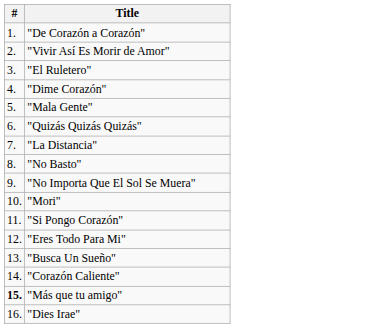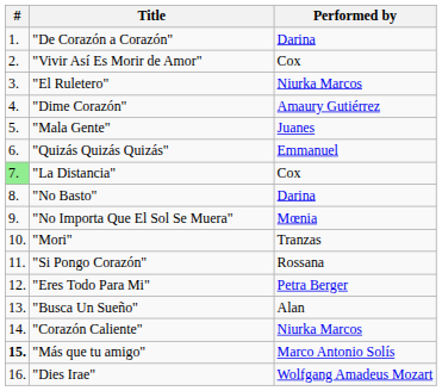 <table class="wikitable">
 <tr>
 <th>#</th>
 <th width="270">Title</th>
+<th>Performed by</th>
 </tr>
 <tr>
 <td>1.</td>
 <td>"De Corazón a Corazón"</td>
+<td><a href='#'>Darina</a></td>
 </tr>
 <tr>
 <td>2.</td>
 <td>"Vivir Así Es Morir de Amor"</td>
+<td>Cox</td>
 </tr>
 <tr>
 <td>3.</td>
 <td>"El Ruletero"</td>
+<td><a href='#'>Niurka Marcos</a></td>
 </tr>
 <tr>
 <td>4.</td>
 <td>"Dime Corazón"</td>
+<td><a href='#'>Amaury Gutiérrez</a></td>
 </tr>
 <tr>
 <td>5.</td>
 <td>"Mala Gente"</td>
+<td><a href='#'>Juanes</a></td>
 </tr>
 <tr>
 <td>6.</td>
 <td>"Quizás Quizás Quizás"</td>
+<td><a href='#'>Emmanuel</a></td>
 </tr>
 <tr>
-<td>7.</td>
+<td style="background: lightgreen;">7.</td>
 <td>"La Distancia"</td>
+<td>Cox</td>
 </tr>
 <tr>
 <td>8.</td>
 <td>"No Basto"</td>
+<td><a href='#'>Darina</a></td>
 </tr>
 <tr>
 <td>9.</td>
 <td>"No Importa Que El Sol Se Muera"</td>
+<td><a href='#'>Mœnia</a></td>
 </tr>
 <tr>
 <td>10.</td>
 <td>"Mori"</td>
+<td>Tranzas</td>
 </tr>
 <tr>
 <td>11.</td>
 <td>"Si Pongo Corazón"</td>
+<td>Rossana</td>
 </tr>
 <tr>
 <td>12.</td>
 <td>"Eres Todo Para Mi"</td>
+<td><a href='#'>Petra Berger</a></td>
 </tr>
 <tr>
 <td>13.</td>
 <td>"Busca Un Sueño"</td>
+<td>Alan</td>
 </tr>
 <tr>
 <td>14.</td>
 <td>"Corazón Caliente"</td>
+<td><a href='#'>Niurka Marcos</a></td>
 </tr>
 <tr>
 <td><strong>15.</strong></td>
 <td>"Más que tu amigo"</td>
+<td><a href='#'>Marco Antonio Solís</a></td>
 </tr>
 <tr>
 <td>16.</td>
 <td>"Dies Irae"</td>
+<td><a href='#'>Wolfgang Amadeus Mozart</a></td>
 </tr>
 </table>
